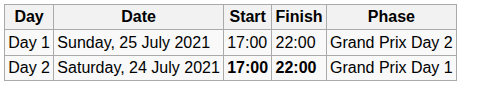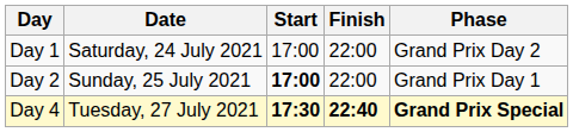 <table class=wikitable>
 <tr>
 <th>Day</th>
 <th>Date</th>
 <th>Start</th>
 <th>Finish</th>
 <th>Phase</th>
 </tr>
 <tr>
 <td>Day 1</td>
-<td>Sunday, 25 July 2021</td>
+<td>Saturday, 24 July 2021</td>
 <td>17:00</td>
 <td>22:00</td>
 <td>Grand Prix Day 2</td>
 </tr>
 <tr>
 <td>Day 2</td>
-<td>Saturday, 24 July 2021</td>
+<td>Sunday, 25 July 2021</td>
 <td><strong>17:00</strong></td>
-<td><strong>22:00</strong></td>
+<td>22:00</td>
 <td>Grand Prix Day 1</td>
 </tr>
+<tr style=background:lemonchiffon>
+<td>Day 4</td>
+<td>Tuesday, 27 July 2021</td>
+<td><strong>17:30</strong></td>
+<td><strong>22:40</strong></td>
+<td><strong>Grand Prix Special</strong></td>
+</tr>
 </table>
